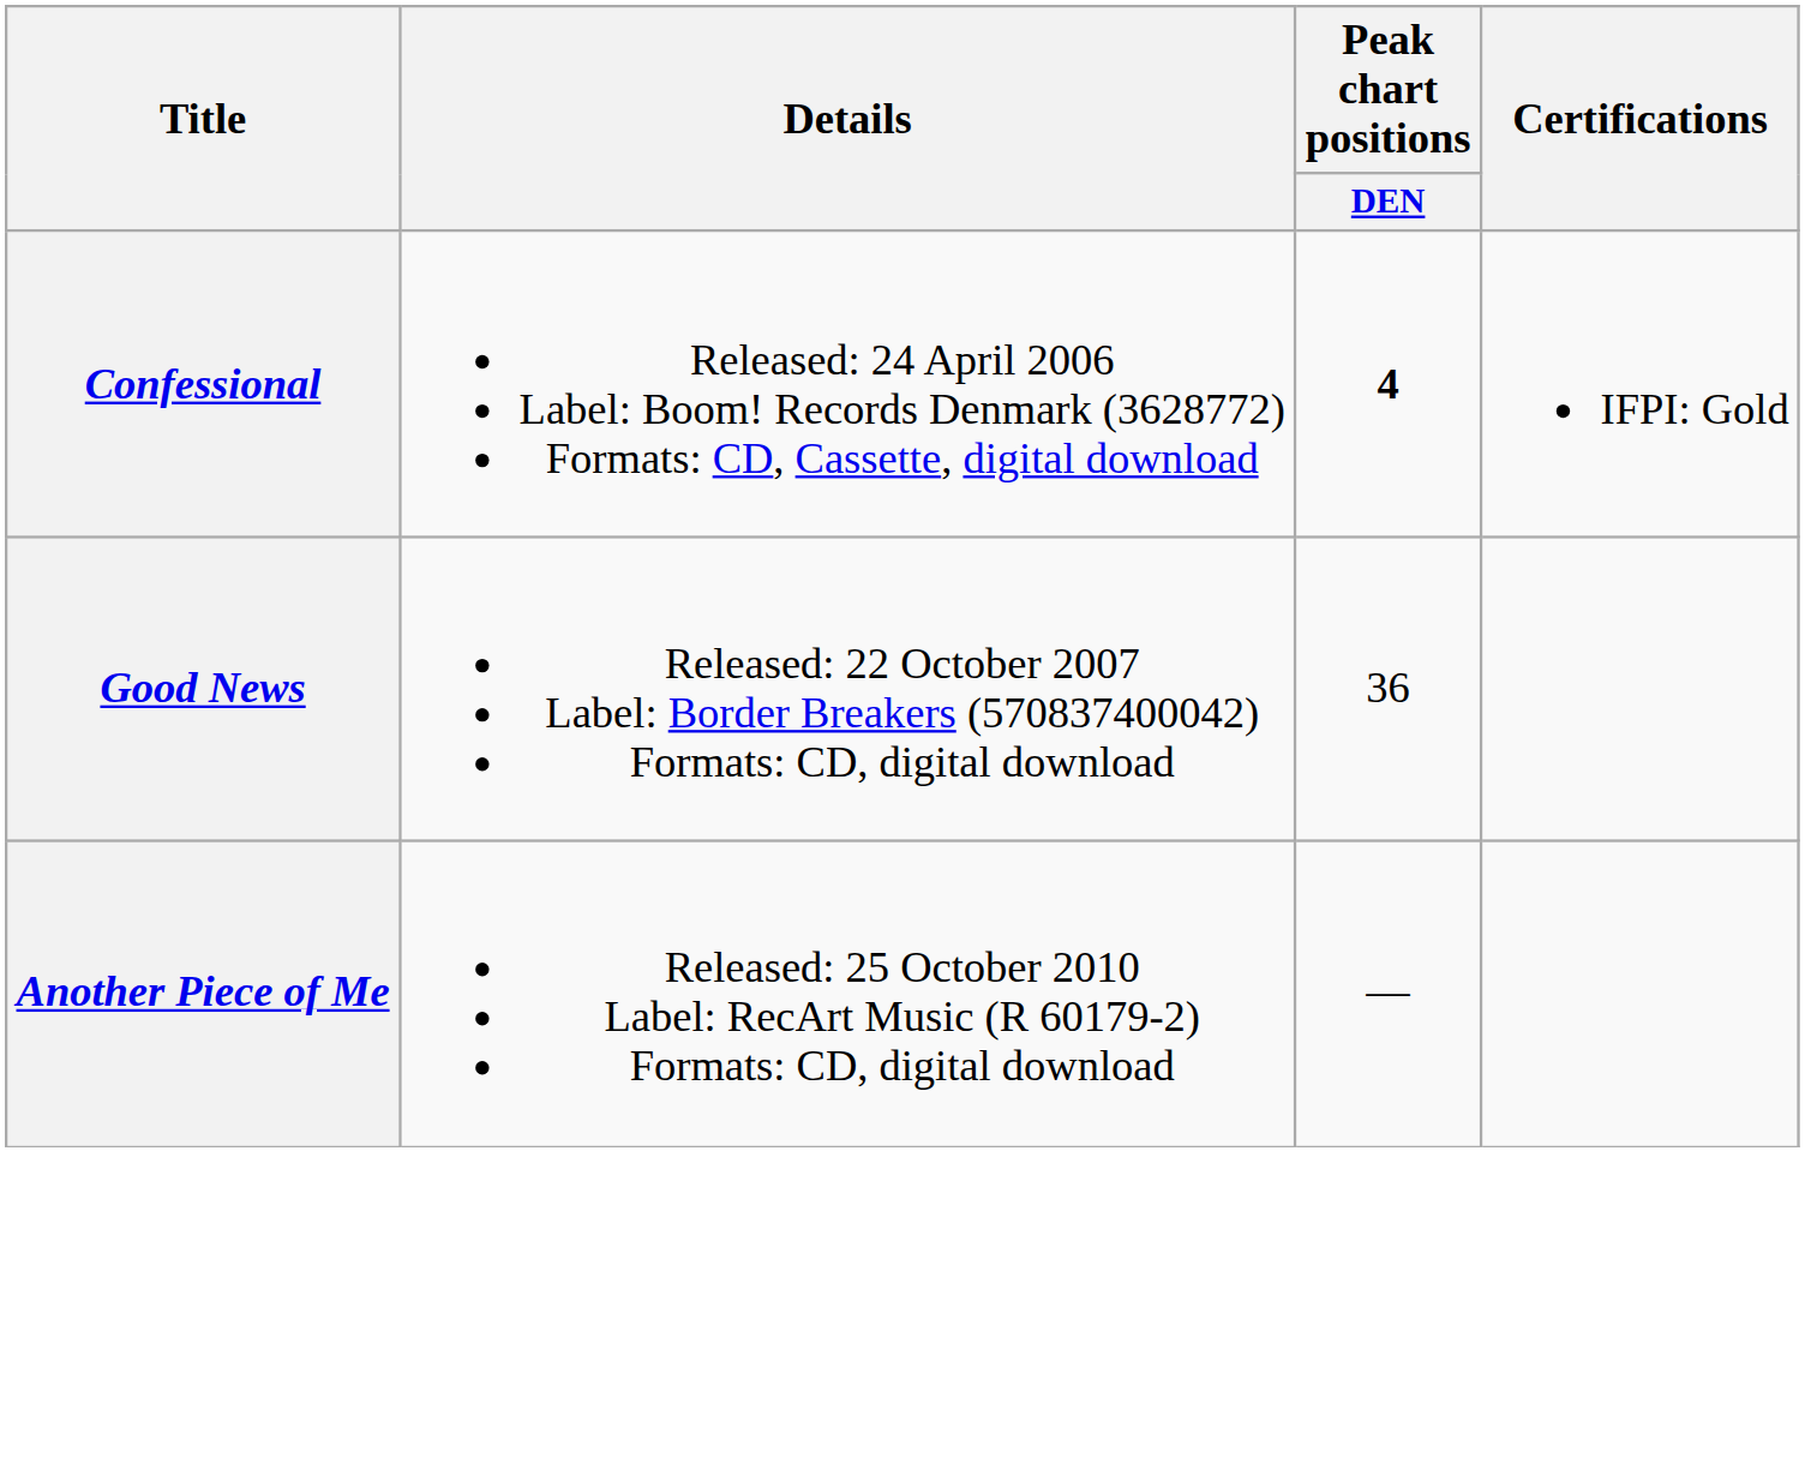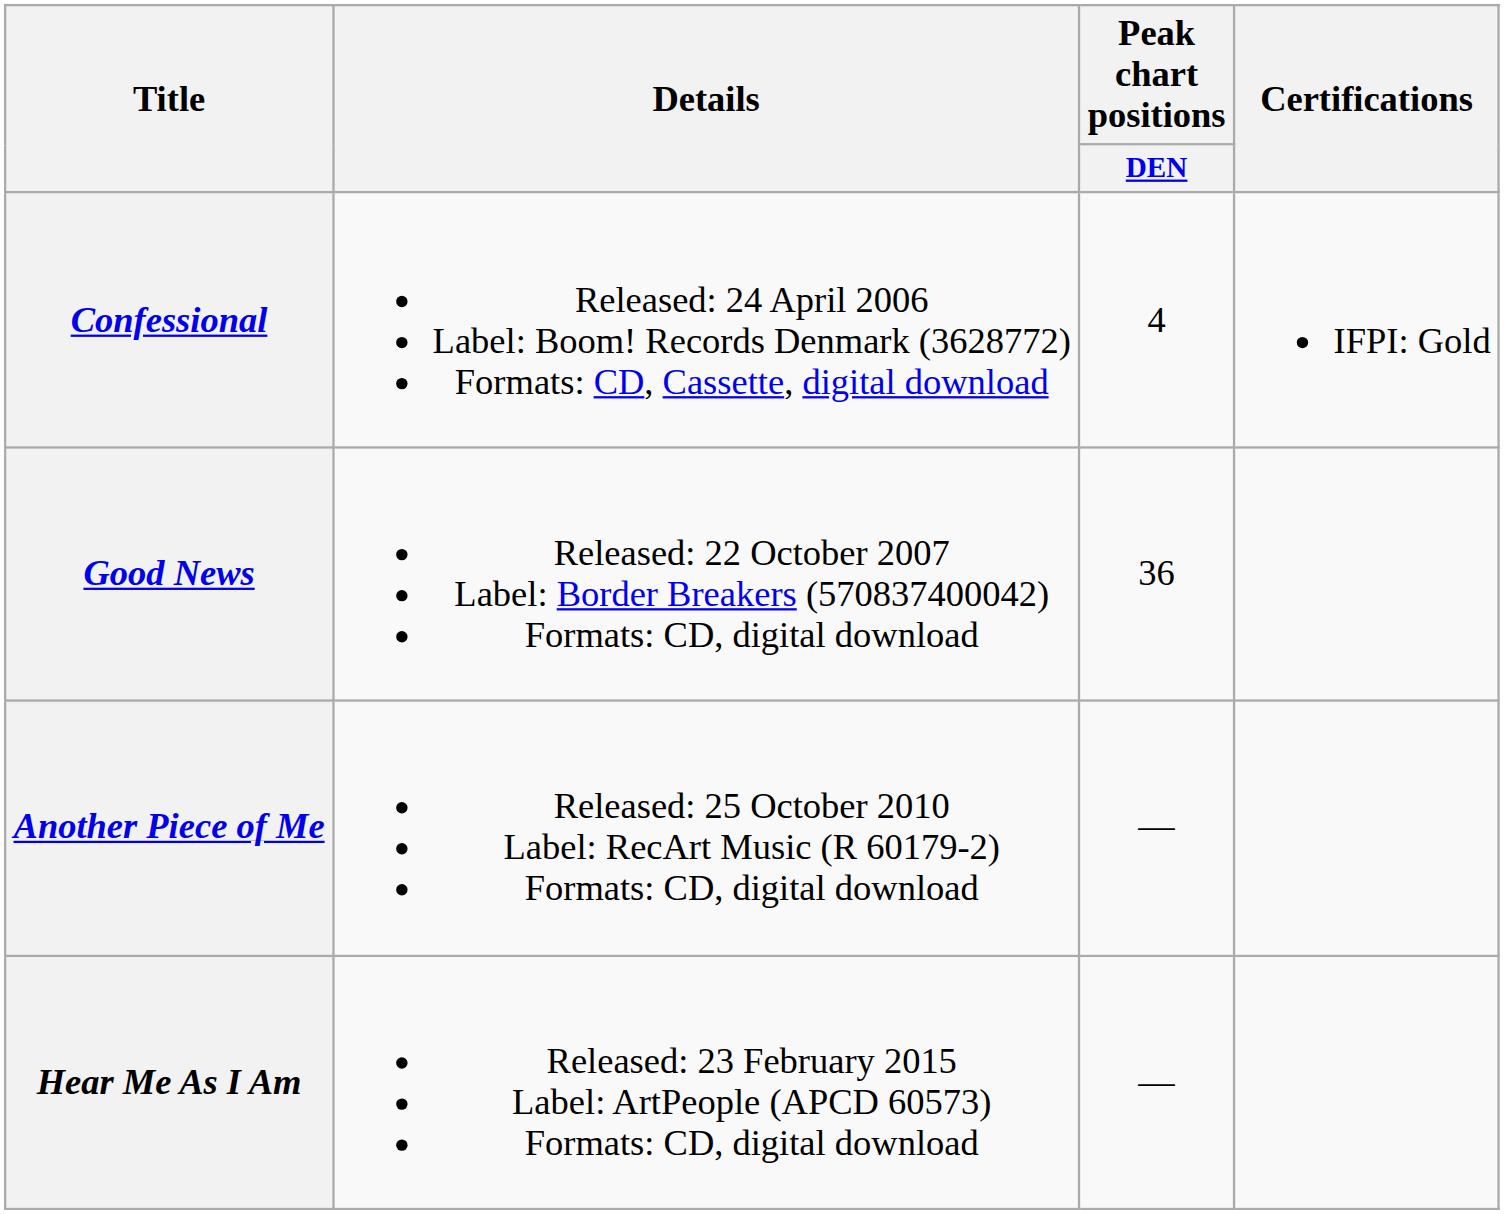 <table class="wikitable plainrowheaders" style="text-align:center;">
 <tr>
 <th scope="col" rowspan="2">Title</th>
 <th scope="col" rowspan="2">Details</th>
 <th scope="col" colspan="1">Peak chart positions</th>
 <th scope="col" rowspan="2">Certifications</th>
 </tr>
 <tr>
 <th style="width:2em;font-size:80%"><a href='#'>DEN</a></th>
 </tr>
 <tr>
 <th scope="row"><em><a href='#'>Confessional</a></em></th>
 <td><br><ul><li>Released: 24 April 2006</li><li>Label: Boom! Records Denmark (3628772)</li><li>Formats: <a href='#'>CD</a>, <a href='#'>Cassette</a>, <a href='#'>digital download</a></li></ul></td>
-<td><strong>4</strong></td>
+<td>4</td>
 <td><br><ul><li>IFPI: Gold</li></ul></td>
 </tr>
 <tr>
 <th scope="row"><em><a href='#'>Good News</a></em></th>
 <td><br><ul><li>Released: 22 October 2007</li><li>Label: <a href='#'>Border Breakers</a> (570837400042)</li><li>Formats: CD, digital download</li></ul></td>
 <td>36</td>
 <td></td>
 </tr>
 <tr>
 <th scope="row"><em><a href='#'>Another Piece of Me</a></em></th>
 <td><br><ul><li>Released: 25 October 2010</li><li>Label: RecArt Music (R 60179-2)</li><li>Formats: CD, digital download</li></ul></td>
 <td>—</td>
 <td></td>
 </tr>
+<tr>
+<th scope="row"><em>Hear Me As I Am</em></th>
+<td><br><ul><li>Released: 23 February 2015</li><li>Label: ArtPeople (APCD 60573)</li><li>Formats: CD, digital download</li></ul></td>
+<td>—</td>
+<td></td>
+</tr>
 </table>
